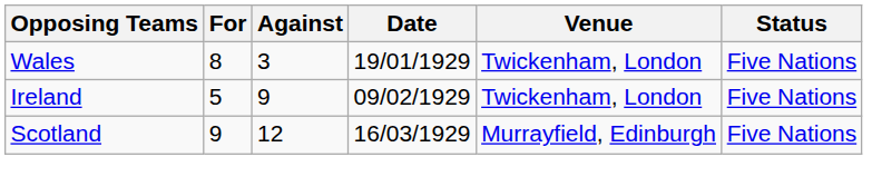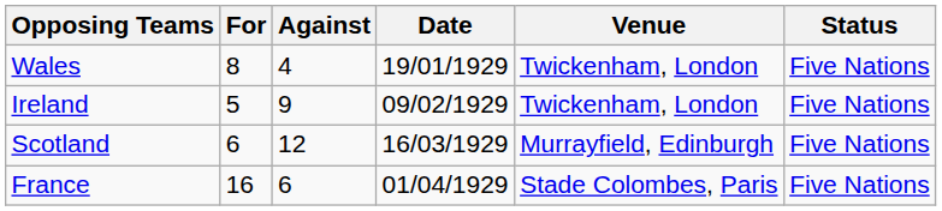 <table class="wikitable">
 <tr>
 <th>Opposing Teams</th>
 <th>For</th>
 <th>Against</th>
 <th>Date</th>
 <th>Venue</th>
 <th>Status</th>
 </tr>
 <tr>
 <td><a href='#'>Wales</a></td>
 <td>8</td>
-<td>3</td>
+<td>4</td>
 <td>19/01/1929</td>
 <td><a href='#'>Twickenham</a>, <a href='#'>London</a></td>
 <td><a href='#'>Five Nations</a></td>
 </tr>
 <tr>
 <td><a href='#'>Ireland</a></td>
 <td>5</td>
 <td>9</td>
 <td>09/02/1929</td>
 <td><a href='#'>Twickenham</a>, <a href='#'>London</a></td>
 <td><a href='#'>Five Nations</a></td>
 </tr>
 <tr>
 <td><a href='#'>Scotland</a></td>
-<td>9</td>
+<td>6</td>
 <td>12</td>
 <td>16/03/1929</td>
 <td><a href='#'>Murrayfield</a>, <a href='#'>Edinburgh</a></td>
 <td><a href='#'>Five Nations</a></td>
 </tr>
+<tr>
+<td><a href='#'>France</a></td>
+<td>16</td>
+<td>6</td>
+<td>01/04/1929</td>
+<td><a href='#'>Stade Colombes</a>, <a href='#'>Paris</a></td>
+<td><a href='#'>Five Nations</a></td>
+</tr>
 </table>
